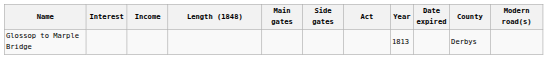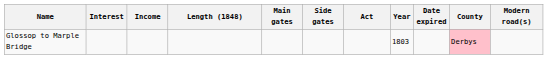 <table class="wikitable sortable" style="font-size:90%;width:100%;border:0px;text-align:left;line-height:150%;">
 <tr>
 <th width="14%">Name</th>
 <th width="7%">Interest</th>
 <th width="7%">Income</th>
 <th width="16%">Length (1848)</th>
 <th width="7%">Main gates</th>
 <th width="7%">Side gates</th>
 <th width="8%">Act</th>
 <th width="4%">Year</th>
 <th width="5%">Date expired</th>
 <th width="7%">County</th>
 <th width="9%">Modern road(s)</th>
 </tr>
 <tr>
 <td>Glossop to Marple Bridge</td>
 <td></td>
 <td></td>
 <td></td>
 <td></td>
 <td></td>
 <td></td>
-<td>1813</td>
+<td>1803</td>
 <td></td>
-<td>Derbys</td>
+<td style="background: pink;">Derbys</td>
 <td></td>
 </tr>
 </table>
